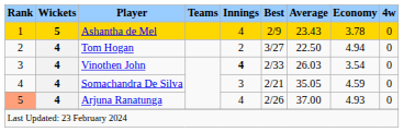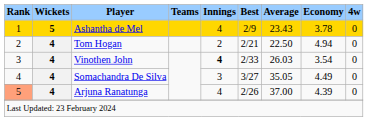 <table class="wikitable plainrowheaders sortable">
 <tr>
 <th scope="col" style="background:#9cf;">Rank</th>
 <th scope="col" style="background:#9cf;">Wickets</th>
 <th scope="col" style="background:#9cf;">Player</th>
 <th scope="col" style="background:#9cf;">Teams</th>
 <th scope="col" style="background:#9cf;">Innings</th>
 <th scope="col" style="background:#9cf;">Best</th>
 <th scope="col" style="background:#9cf;">Average</th>
 <th scope="col" style="background:#9cf;">Economy</th>
 <th scope="col" style="background:#9cf;">4w</th>
 </tr>
 <tr>
 <td style="text-align:center; background:gold;">1</td>
 <th scope="row" style="text-align:center; background:gold;"><strong>5</strong></th>
 <td style="background:gold;"><a href='#'>Ashantha de Mel</a></td>
 <td style="text-align:center; background:gold;"></td>
 <td style="text-align:center; background:gold;">4</td>
 <td style="text-align:center; background:gold;">2/9</td>
 <td style="text-align:center; background:gold;">23.43</td>
 <td style="text-align:center; background:gold;">3.78</td>
 <td style="text-align:center; background:gold;">0</td>
 </tr>
 <tr>
 <td align="center">2</td>
 <th scope="row" style="text-align:center;"><strong>4</strong></th>
 <td><a href='#'>Tom Hogan</a></td>
 <td align="center"></td>
 <td align="center">2</td>
-<td align="center">3/27</td>
+<td align="center">2/21</td>
 <td align="center">22.50</td>
 <td align="center">4.94</td>
 <td align="center">0</td>
 </tr>
 <tr>
 <td align="center">3</td>
 <th scope="row" style="text-align:center;"><strong>4</strong></th>
 <td><a href='#'>Vinothen John</a></td>
 <td align="center"  rowspan="3"></td>
 <td align="center"><strong>4</strong></td>
 <td align="center">2/33</td>
 <td align="center">26.03</td>
 <td align="center">3.54</td>
 <td align="center">0</td>
 </tr>
 <tr>
 <td align="center">4</td>
 <th scope="row" style="text-align:center;"><strong>4</strong></th>
 <td><a href='#'>Somachandra De Silva</a></td>
 <td align="center">3</td>
-<td align="center">2/21</td>
+<td align="center">3/27</td>
 <td align="center">35.05</td>
-<td align="center">4.59</td>
+<td align="center">4.49</td>
 <td align="center">0</td>
 </tr>
 <tr>
 <td align="center" style="background: lightsalmon;">5</td>
 <th scope="row" style="text-align:center;"><strong>4</strong></th>
 <td><a href='#'>Arjuna Ranatunga</a></td>
 <td align="center">4</td>
 <td align="center">2/26</td>
 <td align="center">37.00</td>
-<td align="center">4.93</td>
+<td align="center">4.39</td>
 <td align="center">0</td>
 </tr>
 <tr>
 </tr>
 <tr class="sortbottom">
 <td colspan="9"><small>Last Updated: 23 February 2024</small></td>
 </tr>
 </table>
